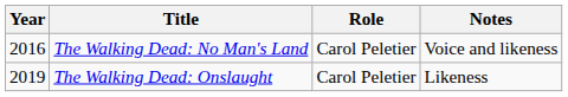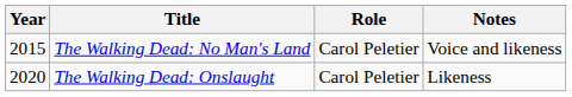 <table class="wikitable sortable">
 <tr>
 <th>Year</th>
 <th>Title</th>
 <th>Role</th>
 <th class="unsortable">Notes</th>
 </tr>
 <tr>
-<td>2016</td>
+<td>2015</td>
 <td><em><a href='#'>The Walking Dead: No Man's Land</a></em></td>
 <td>Carol Peletier</td>
 <td>Voice and likeness</td>
 </tr>
 <tr>
-<td>2019</td>
+<td>2020</td>
 <td><em><a href='#'>The Walking Dead: Onslaught</a></em></td>
 <td>Carol Peletier</td>
 <td>Likeness</td>
 </tr>
 </table>
